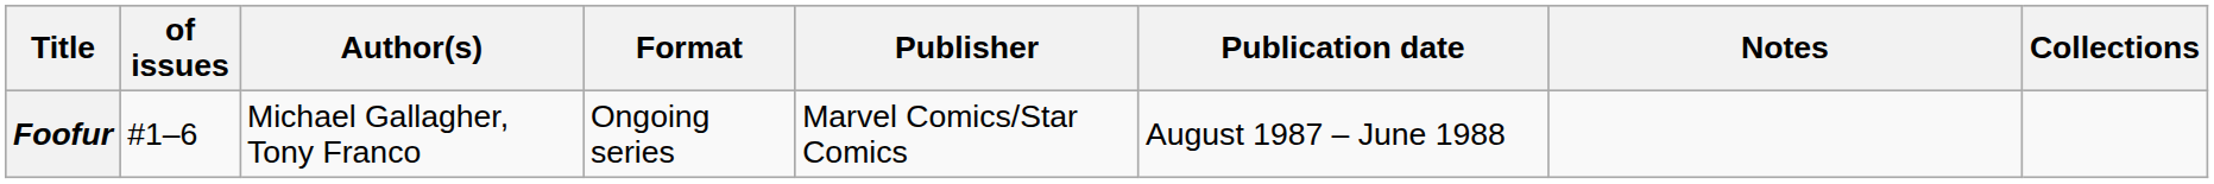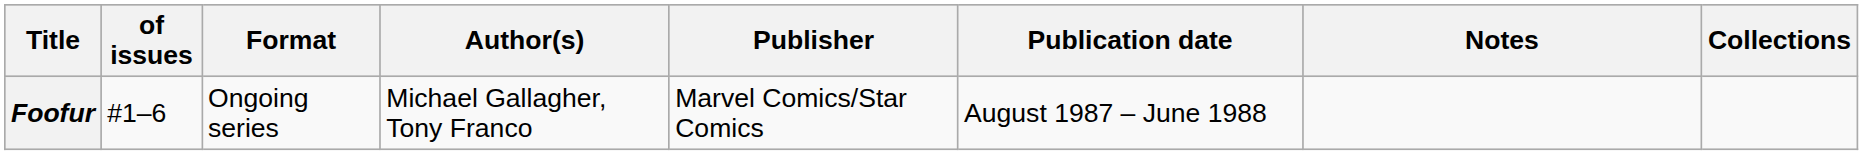 <table class="wikitable">
 <tr>
 <th>Title</th>
 <th style="width:40pt"> of issues</th>
+<th style="width:75pt">Format</th>
 <th style="width:125pt">Author(s)</th>
-<th style="width:75pt">Format</th>
 <th style="width:125pt">Publisher</th>
 <th style="width:150pt">Publication date</th>
 <th style="width:175pt">Notes</th>
 <th>Collections</th>
 </tr>
 <tr>
 <th><em>Foofur</em></th>
 <td>#1–6</td>
+<td>Ongoing series</td>
 <td>Michael Gallagher, Tony Franco</td>
-<td>Ongoing series</td>
 <td>Marvel Comics/Star Comics</td>
 <td>August 1987 – June 1988</td>
 <td></td>
 <td></td>
 </tr>
 </table>
